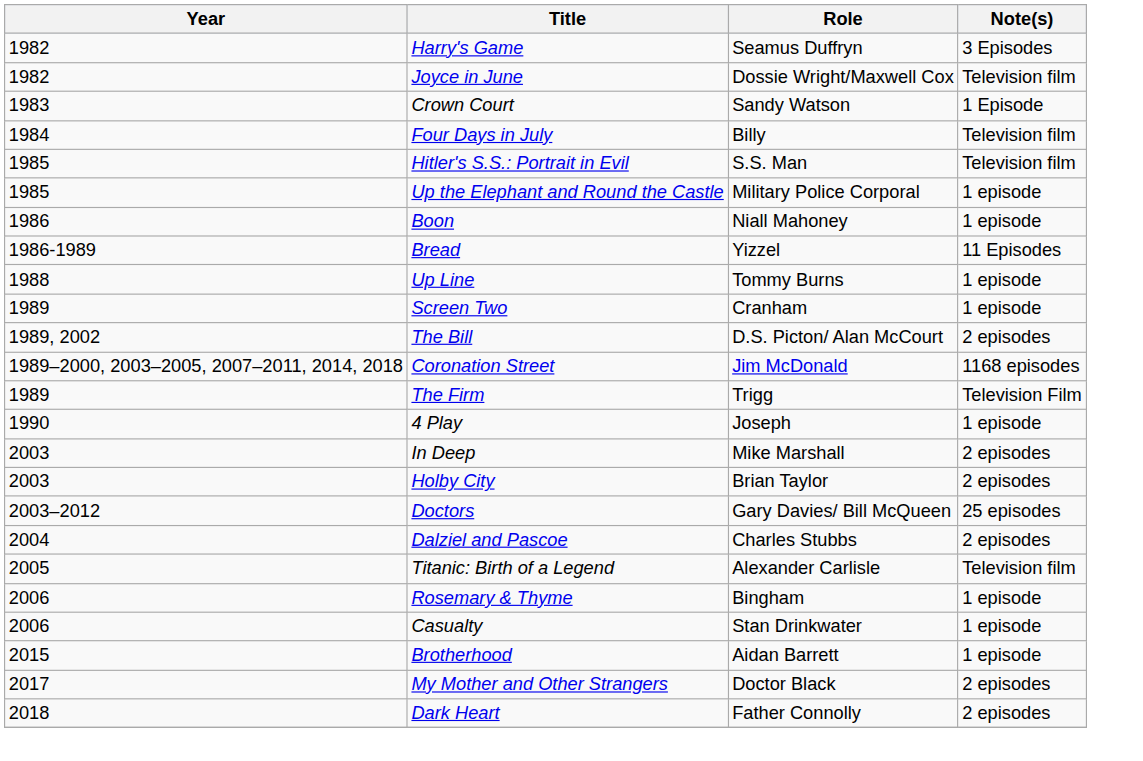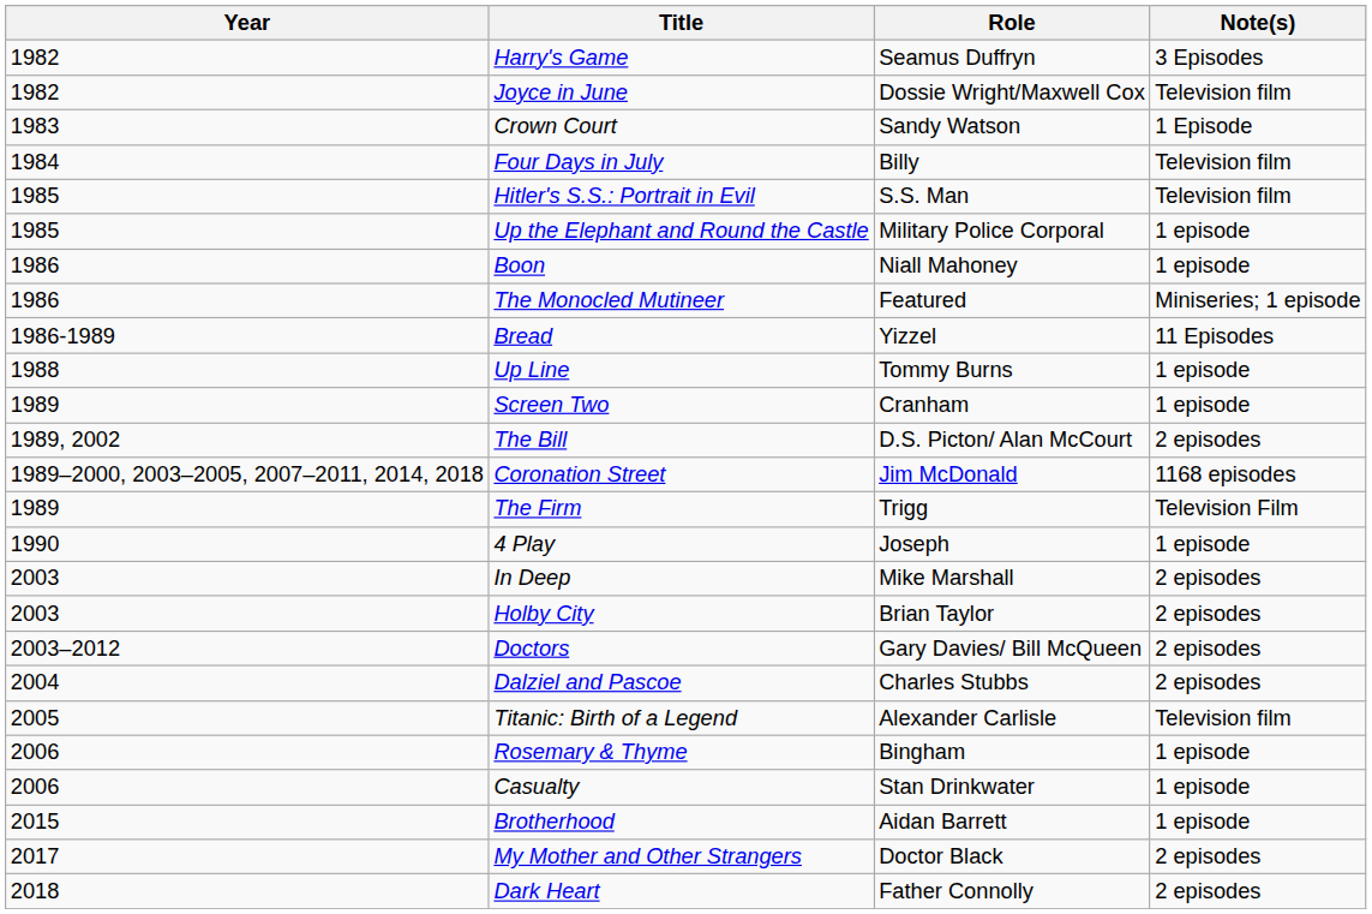 <table class="wikitable">
 <tr style="background:#b0c4de; text-align:center;">
 <th>Year</th>
 <th>Title</th>
 <th>Role</th>
 <th>Note(s)</th>
 </tr>
 <tr>
 <td>1982</td>
 <td><em><a href='#'>Harry's Game</a></em></td>
 <td>Seamus Duffryn</td>
 <td>3 Episodes</td>
 </tr>
 <tr>
 <td>1982</td>
 <td><em><a href='#'>Joyce in June</a></em></td>
 <td>Dossie Wright/Maxwell Cox</td>
 <td>Television film</td>
 </tr>
 <tr>
 <td>1983</td>
 <td><em>Crown Court</em></td>
 <td>Sandy Watson</td>
 <td>1 Episode</td>
 </tr>
 <tr>
 <td>1984</td>
 <td><em><a href='#'>Four Days in July</a></em></td>
 <td>Billy</td>
 <td>Television film</td>
 </tr>
 <tr>
 <td>1985</td>
 <td><em><a href='#'>Hitler's S.S.: Portrait in Evil</a></em></td>
 <td>S.S. Man</td>
 <td>Television film</td>
 </tr>
 <tr>
 <td>1985</td>
 <td><em><a href='#'>Up the Elephant and Round the Castle</a></em></td>
 <td>Military Police Corporal</td>
 <td>1 episode</td>
 </tr>
 <tr>
 <td>1986</td>
 <td><em><a href='#'>Boon</a></em></td>
 <td>Niall Mahoney</td>
 <td>1 episode</td>
+</tr>
+<tr>
+<td>1986</td>
+<td><em><a href='#'>The Monocled Mutineer</a></em></td>
+<td>Featured</td>
+<td>Miniseries; 1 episode</td>
 </tr>
 <tr>
 <td>1986-1989</td>
 <td><em><a href='#'>Bread</a></em></td>
 <td>Yizzel</td>
 <td>11 Episodes</td>
 </tr>
 <tr>
 <td>1988</td>
 <td><em><a href='#'>Up Line</a></em></td>
 <td>Tommy Burns</td>
 <td>1 episode</td>
 </tr>
 <tr>
 <td>1989</td>
 <td><em><a href='#'>Screen Two</a></em></td>
 <td>Cranham</td>
 <td>1 episode</td>
 </tr>
 <tr>
 <td>1989, 2002</td>
 <td><em><a href='#'>The Bill</a></em></td>
 <td>D.S. Picton/ Alan McCourt</td>
 <td>2 episodes</td>
 </tr>
 <tr>
 <td>1989–2000, 2003–2005, 2007–2011, 2014, 2018</td>
 <td><em><a href='#'>Coronation Street</a></em></td>
 <td><a href='#'>Jim McDonald</a></td>
 <td>1168 episodes</td>
 </tr>
 <tr>
 <td>1989</td>
 <td><em><a href='#'>The Firm</a></em></td>
 <td>Trigg</td>
 <td>Television Film</td>
 </tr>
 <tr>
 <td>1990</td>
 <td><em>4 Play</em></td>
 <td>Joseph</td>
 <td>1 episode</td>
 </tr>
 <tr>
 <td>2003</td>
 <td><em>In Deep</em></td>
 <td>Mike Marshall</td>
 <td>2 episodes</td>
 </tr>
 <tr>
 <td>2003</td>
 <td><em><a href='#'>Holby City</a></em></td>
 <td>Brian Taylor</td>
 <td>2 episodes</td>
 </tr>
 <tr>
 <td>2003–2012</td>
 <td><em><a href='#'>Doctors</a></em></td>
 <td>Gary Davies/ Bill McQueen</td>
-<td>25 episodes</td>
+<td>2 episodes</td>
 </tr>
 <tr>
 <td>2004</td>
 <td><em><a href='#'>Dalziel and Pascoe</a></em></td>
 <td>Charles Stubbs</td>
 <td>2 episodes</td>
 </tr>
 <tr>
 <td>2005</td>
 <td><em>Titanic: Birth of a Legend</em></td>
 <td>Alexander Carlisle</td>
 <td>Television film</td>
 </tr>
 <tr>
 <td>2006</td>
 <td><em><a href='#'>Rosemary & Thyme</a></em></td>
 <td>Bingham</td>
 <td>1 episode</td>
 </tr>
 <tr>
 <td>2006</td>
 <td><em>Casualty</em></td>
 <td>Stan Drinkwater</td>
 <td>1 episode</td>
 </tr>
 <tr>
 <td>2015</td>
 <td><a href='#'><em>Brotherhood</em></a></td>
 <td>Aidan Barrett</td>
 <td>1 episode</td>
 </tr>
 <tr>
 <td>2017</td>
 <td><em><a href='#'>My Mother and Other Strangers</a></em></td>
 <td>Doctor Black</td>
 <td>2 episodes</td>
 </tr>
 <tr>
 <td>2018</td>
 <td><em><a href='#'>Dark Heart</a></em></td>
 <td>Father Connolly</td>
 <td>2 episodes</td>
 </tr>
 <tr>
 </tr>
 </table>
